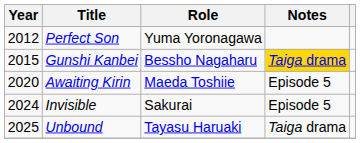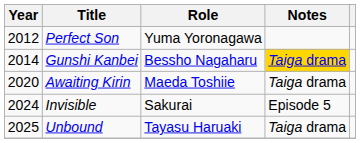 <table class="wikitable">
 <tr>
 <th>Year</th>
 <th>Title</th>
 <th>Role</th>
 <th>Notes</th>
 <th></th>
 </tr>
 <tr>
 <td>2012</td>
 <td><em><a href='#'>Perfect Son</a></em></td>
 <td>Yuma Yoronagawa</td>
 <td></td>
 <td></td>
 </tr>
 <tr>
-<td>2015</td>
+<td>2014</td>
 <td><em><a href='#'>Gunshi Kanbei</a></em></td>
 <td><a href='#'>Bessho Nagaharu</a></td>
 <td style="background: gold;"><a href='#'><em>Taiga</em> drama</a></td>
 <td></td>
 </tr>
 <tr>
 <td rowspan="1">2020</td>
 <td><em><a href='#'>Awaiting Kirin</a></em></td>
 <td><a href='#'>Maeda Toshiie</a></td>
-<td>Episode 5</td>
+<td><em>Taiga</em> drama</td>
 <td></td>
 </tr>
 <tr>
 <td>2024</td>
 <td><em>Invisible</em></td>
 <td>Sakurai</td>
 <td>Episode 5</td>
 <td></td>
 </tr>
 <tr>
 <td>2025</td>
 <td><em><a href='#'>Unbound</a></em></td>
 <td><a href='#'>Tayasu Haruaki</a></td>
 <td><em>Taiga</em> drama</td>
 <td></td>
 </tr>
 <tr>
 </tr>
 </table>
